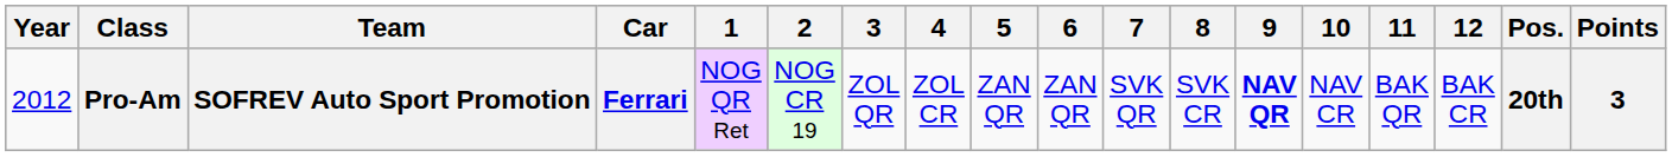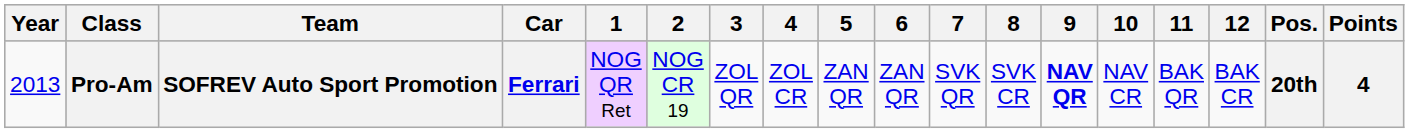 <table class="wikitable" border="1" style="text-align:center; font-size:90%;">
 <tr>
 <th>Year</th>
 <th>Class</th>
 <th>Team</th>
 <th>Car</th>
 <th>1</th>
 <th>2</th>
 <th>3</th>
 <th>4</th>
 <th>5</th>
 <th>6</th>
 <th>7</th>
 <th>8</th>
 <th>9</th>
 <th>10</th>
 <th>11</th>
 <th>12</th>
 <th>Pos.</th>
 <th>Points</th>
 </tr>
 <tr>
-<td><a href='#'>2012</a></td>
+<td><a href='#'>2013</a></td>
 <th>Pro-Am</th>
 <th>SOFREV Auto Sport Promotion</th>
 <th><a href='#'>Ferrari</a></th>
 <td style="background:#EFCFFF;"><a href='#'>NOG<br>QR</a><br><small>Ret<br></small></td>
 <td style="background:#DFFFDF;"><a href='#'>NOG<br>CR</a><br><small>19<br></small></td>
 <td><a href='#'>ZOL<br>QR</a></td>
 <td><a href='#'>ZOL<br>CR</a></td>
 <td><a href='#'>ZAN<br>QR</a></td>
 <td><a href='#'>ZAN<br>QR</a></td>
 <td><a href='#'>SVK<br>QR</a></td>
 <td><a href='#'>SVK<br>CR</a></td>
 <td><strong><a href='#'>NAV<br>QR</a></strong></td>
 <td><a href='#'>NAV<br>CR</a></td>
 <td><a href='#'>BAK<br>QR</a></td>
 <td><a href='#'>BAK<br>CR</a></td>
 <th>20th</th>
-<th>3</th>
+<th>4</th>
 </tr>
 </table>
